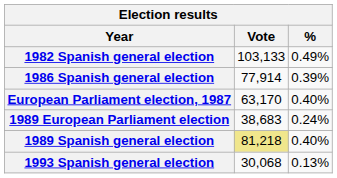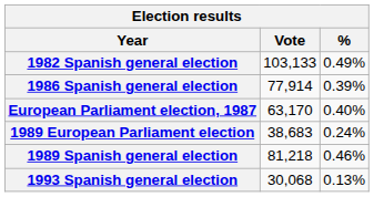 <table class="wikitable">
 <tr>
 <th colspan="8"><strong>Election results</strong></th>
 </tr>
 <tr>
 <th>Year</th>
 <th>Vote</th>
 <th>%</th>
 </tr>
 <tr>
 <th><a href='#'>1982 Spanish general election</a></th>
 <td align="center">103,133</td>
 <td align="center">0.49%</td>
 </tr>
 <tr>
 <th><a href='#'>1986 Spanish general election</a></th>
 <td align="center">77,914</td>
 <td align="center">0.39%</td>
 </tr>
 <tr>
 <th><a href='#'>European Parliament election, 1987</a></th>
 <td align="center">63,170</td>
 <td align="center">0.40%</td>
 </tr>
 <tr>
 <th><a href='#'>1989 European Parliament election</a></th>
 <td align="center">38,683</td>
 <td align="center">0.24%</td>
 </tr>
 <tr>
 <th><a href='#'>1989 Spanish general election</a></th>
-<td align="center" style="background: khaki;">81,218</td>
-<td align="center">0.40%</td>
+<td align="center">81,218</td>
+<td align="center">0.46%</td>
 </tr>
 <tr>
 <th><a href='#'>1993 Spanish general election</a></th>
 <td align="center">30,068</td>
 <td align="center">0.13%</td>
 </tr>
 </table>
